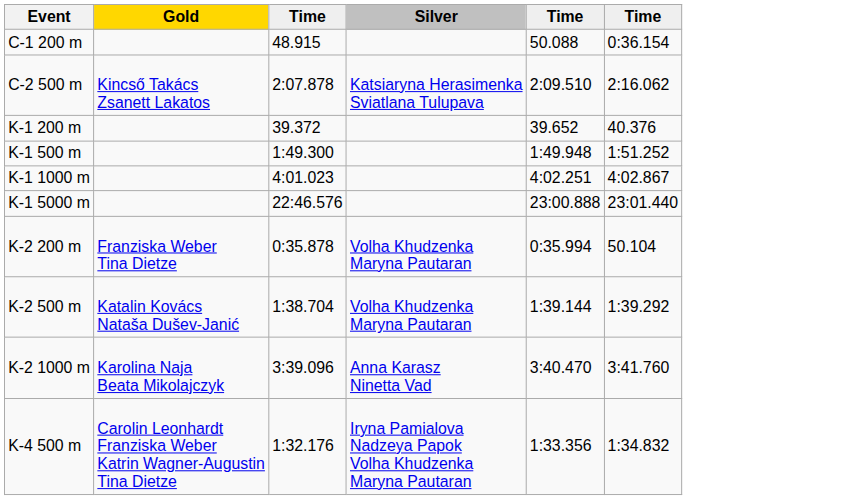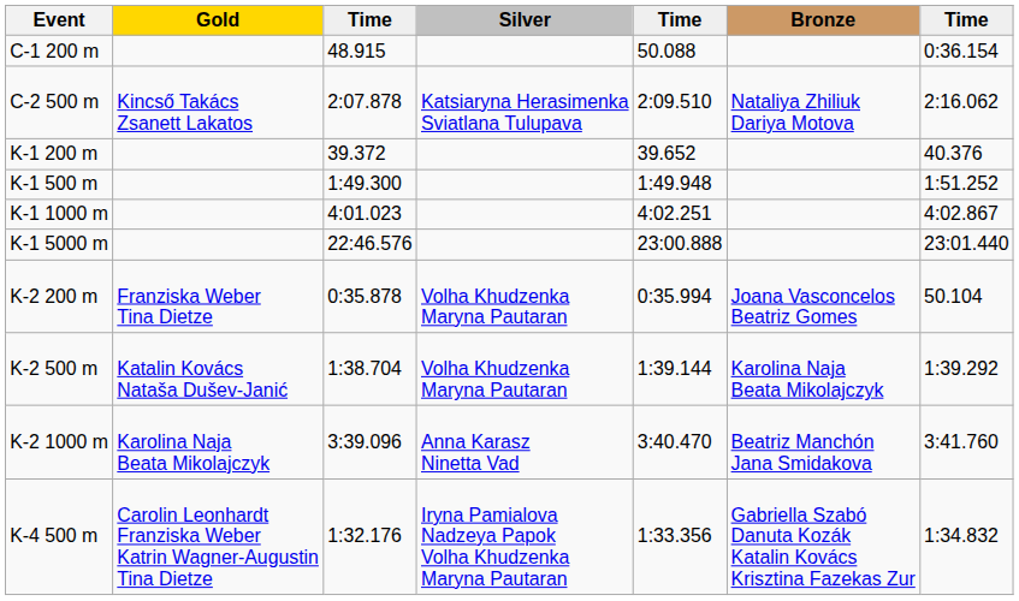 <table class="wikitable">
 <tr>
 <th>Event</th>
 <td align=center bgcolor="gold"><strong>Gold</strong></td>
 <td align=center bgcolor="EFEFEF"><strong>Time</strong></td>
 <td align=center bgcolor="silver"><strong>Silver</strong></td>
 <td align=center bgcolor="EFEFEF"><strong>Time</strong></td>
+<td align=center bgcolor="CC9966"><strong>Bronze</strong></td>
 <td align=center bgcolor="EFEFEF"><strong>Time</strong></td>
 </tr>
 <tr>
 <td>C-1 200 m</td>
 <td></td>
 <td>48.915</td>
 <td></td>
 <td>50.088</td>
+<td></td>
 <td>0:36.154</td>
 </tr>
 <tr>
 <td>C-2 500 m</td>
 <td><br><a href='#'>Kincső Takács</a><br><a href='#'>Zsanett Lakatos</a></td>
 <td>2:07.878</td>
 <td><br><a href='#'>Katsiaryna Herasimenka</a><br><a href='#'>Sviatlana Tulupava</a></td>
 <td>2:09.510</td>
+<td><br><a href='#'>Nataliya Zhiliuk</a><br><a href='#'>Dariya Motova</a></td>
 <td>2:16.062</td>
 </tr>
 <tr>
 <td>K-1 200 m</td>
 <td></td>
 <td>39.372</td>
 <td></td>
 <td>39.652</td>
+<td></td>
 <td>40.376</td>
 </tr>
 <tr>
 <td>K-1 500 m</td>
 <td></td>
 <td>1:49.300</td>
 <td></td>
 <td>1:49.948</td>
+<td></td>
 <td>1:51.252</td>
 </tr>
 <tr>
 <td>K-1 1000 m</td>
 <td></td>
 <td>4:01.023</td>
 <td></td>
 <td>4:02.251</td>
+<td></td>
 <td>4:02.867</td>
 </tr>
 <tr>
 <td>K-1 5000 m</td>
 <td></td>
 <td>22:46.576</td>
 <td></td>
 <td>23:00.888</td>
+<td></td>
 <td>23:01.440</td>
 </tr>
 <tr>
 <td>K-2 200 m</td>
 <td><br><a href='#'>Franziska Weber</a><br><a href='#'>Tina Dietze</a></td>
 <td>0:35.878</td>
 <td><br><a href='#'>Volha Khudzenka</a><br><a href='#'>Maryna Pautaran</a></td>
 <td>0:35.994</td>
+<td><br><a href='#'>Joana Vasconcelos</a><br><a href='#'>Beatriz Gomes</a></td>
 <td>50.104</td>
 </tr>
 <tr>
 <td>K-2 500 m</td>
 <td><br><a href='#'>Katalin Kovács</a><br><a href='#'>Nataša Dušev-Janić</a></td>
 <td>1:38.704</td>
 <td><br><a href='#'>Volha Khudzenka</a><br><a href='#'>Maryna Pautaran</a></td>
 <td>1:39.144</td>
+<td><br><a href='#'>Karolina Naja</a><br><a href='#'>Beata Mikolajczyk</a></td>
 <td>1:39.292</td>
 </tr>
 <tr>
 <td>K-2 1000 m</td>
 <td><br><a href='#'>Karolina Naja</a><br><a href='#'>Beata Mikolajczyk</a></td>
 <td>3:39.096</td>
 <td><br><a href='#'>Anna Karasz</a><br><a href='#'>Ninetta Vad</a></td>
 <td>3:40.470</td>
+<td><br><a href='#'>Beatriz Manchón</a><br><a href='#'>Jana Smidakova</a></td>
 <td>3:41.760</td>
 </tr>
 <tr>
 <td>K-4 500 m</td>
 <td><br><a href='#'>Carolin Leonhardt</a><br><a href='#'>Franziska Weber</a><br><a href='#'>Katrin Wagner-Augustin</a><br><a href='#'>Tina Dietze</a></td>
 <td>1:32.176</td>
 <td><br><a href='#'>Iryna Pamialova</a><br><a href='#'>Nadzeya Papok</a><br><a href='#'>Volha Khudzenka</a><br><a href='#'>Maryna Pautaran</a></td>
 <td>1:33.356</td>
+<td><br><a href='#'>Gabriella Szabó</a><br><a href='#'>Danuta Kozák</a><br><a href='#'>Katalin Kovács</a><br><a href='#'>Krisztina Fazekas Zur</a></td>
 <td>1:34.832</td>
 </tr>
 </table>
